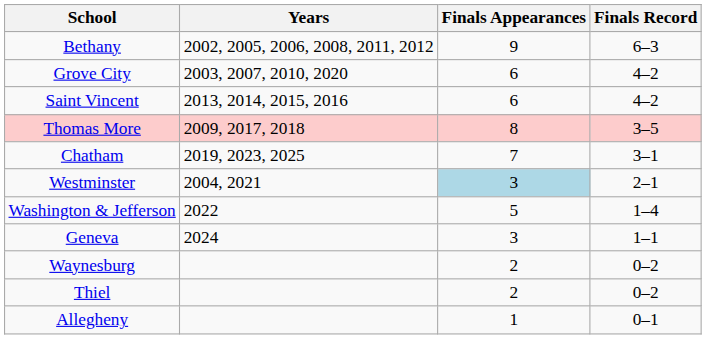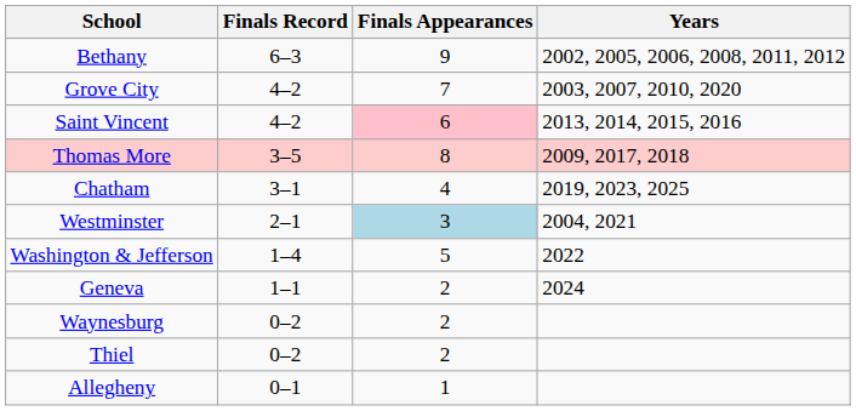 <table class="wikitable sortable" style="text-align:center;">
 <tr>
 <th>School</th>
+<th>Finals Record</th>
+<th>Finals Appearances</th>
 <th class=unsortable>Years</th>
-<th>Finals Appearances</th>
-<th>Finals Record</th>
 </tr>
 <tr>
 <td><a href='#'>Bethany</a></td>
+<td>6–3</td>
+<td>9</td>
 <td align=left>2002, 2005, 2006, 2008, 2011, 2012</td>
-<td>9</td>
-<td>6–3</td>
 </tr>
 <tr>
 <td><a href='#'>Grove City</a></td>
+<td>4–2</td>
+<td>7</td>
 <td align=left>2003, 2007, 2010, 2020</td>
-<td>6</td>
-<td>4–2</td>
 </tr>
 <tr>
 <td><a href='#'>Saint Vincent</a></td>
+<td>4–2</td>
+<td style="background: pink;">6</td>
 <td align=left>2013, 2014, 2015, 2016</td>
-<td>6</td>
-<td>4–2</td>
 </tr>
 <tr bgcolor=#fdcccc>
 <td><a href='#'>Thomas More</a></td>
+<td>3–5</td>
+<td>8</td>
 <td align=left>2009, 2017, 2018</td>
-<td>8</td>
-<td>3–5</td>
 </tr>
 <tr>
 <td><a href='#'>Chatham</a></td>
+<td>3–1</td>
+<td>4</td>
 <td align=left>2019, 2023, 2025</td>
-<td>7</td>
-<td>3–1</td>
 </tr>
 <tr>
 <td><a href='#'>Westminster</a></td>
+<td>2–1</td>
+<td style="background: lightblue;">3</td>
 <td align=left>2004, 2021</td>
-<td style="background: lightblue;">3</td>
-<td>2–1</td>
 </tr>
 <tr>
 <td><a href='#'>Washington & Jefferson</a></td>
+<td>1–4</td>
+<td>5</td>
 <td align=left>2022</td>
-<td>5</td>
-<td>1–4</td>
 </tr>
 <tr>
 <td><a href='#'>Geneva</a></td>
+<td>1–1</td>
+<td>2</td>
 <td align=left>2024</td>
-<td>3</td>
-<td>1–1</td>
 </tr>
 <tr>
 <td><a href='#'>Waynesburg</a></td>
+<td>0–2</td>
+<td>2</td>
 <td align=left></td>
-<td>2</td>
-<td>0–2</td>
 </tr>
 <tr>
 <td><a href='#'>Thiel</a></td>
+<td>0–2</td>
+<td>2</td>
 <td align=left></td>
-<td>2</td>
-<td>0–2</td>
 </tr>
 <tr>
 <td><a href='#'>Allegheny</a></td>
+<td>0–1</td>
+<td>1</td>
 <td align=left></td>
-<td>1</td>
-<td>0–1</td>
 </tr>
 </table>
